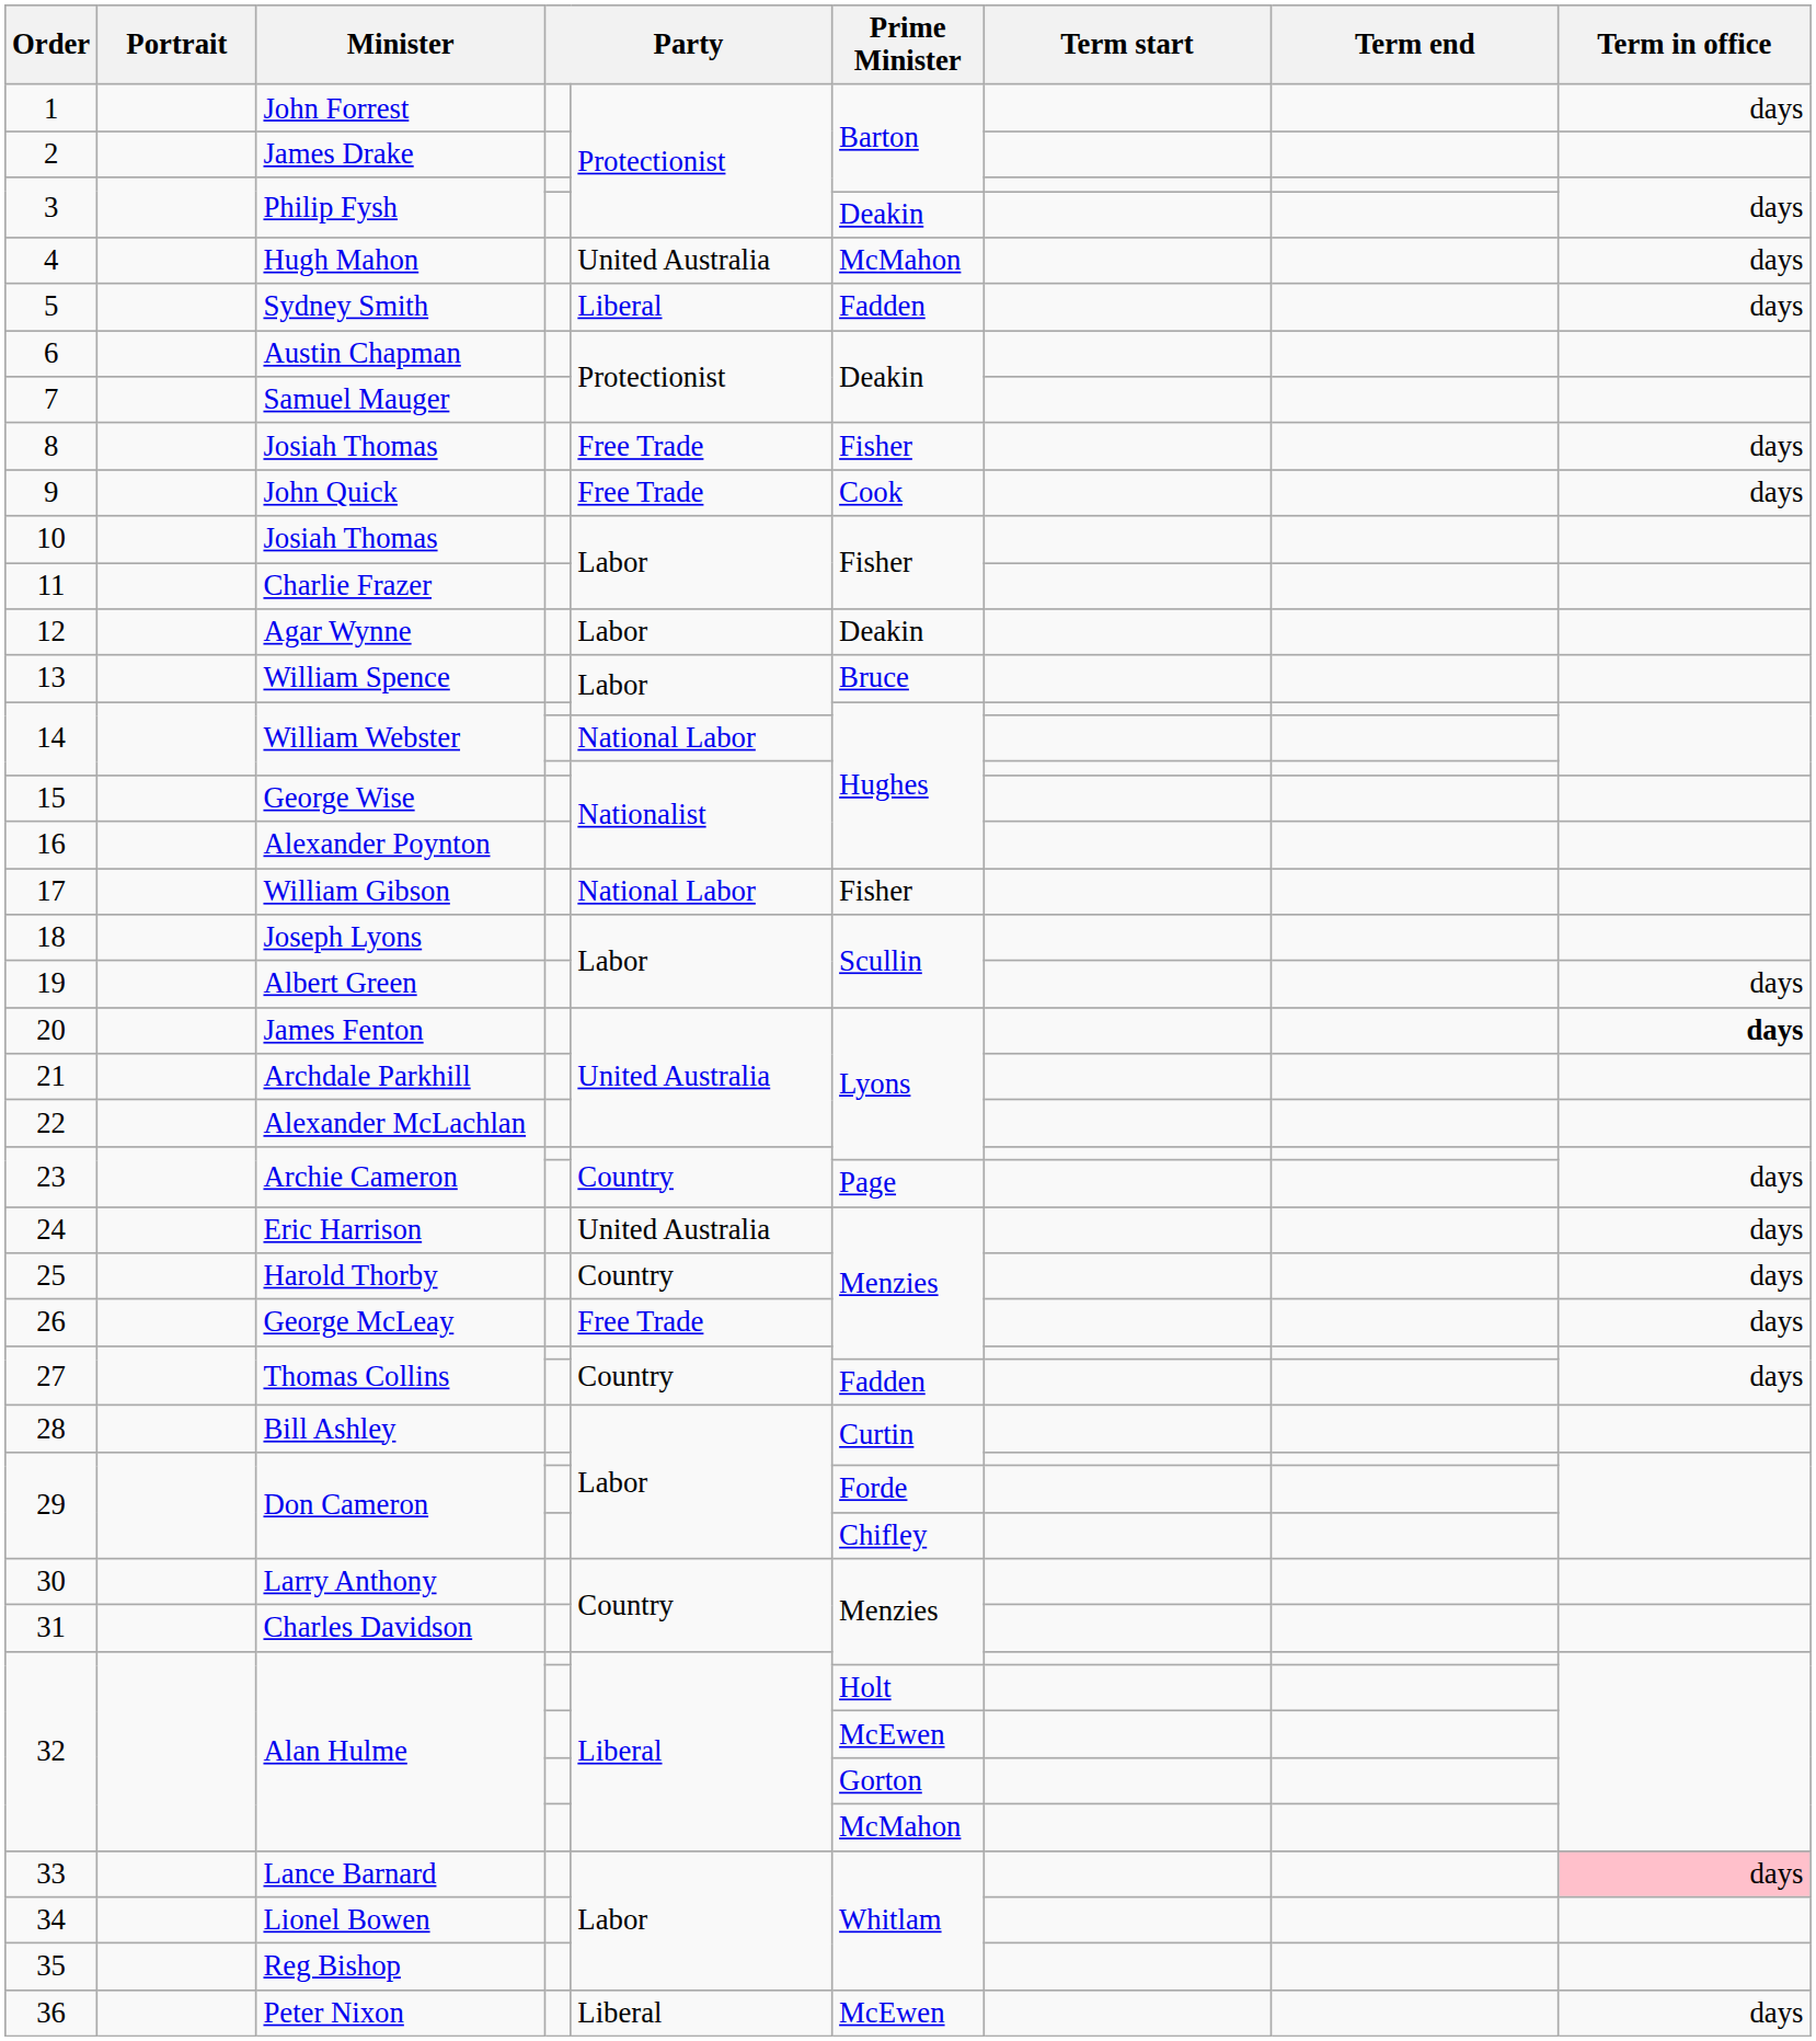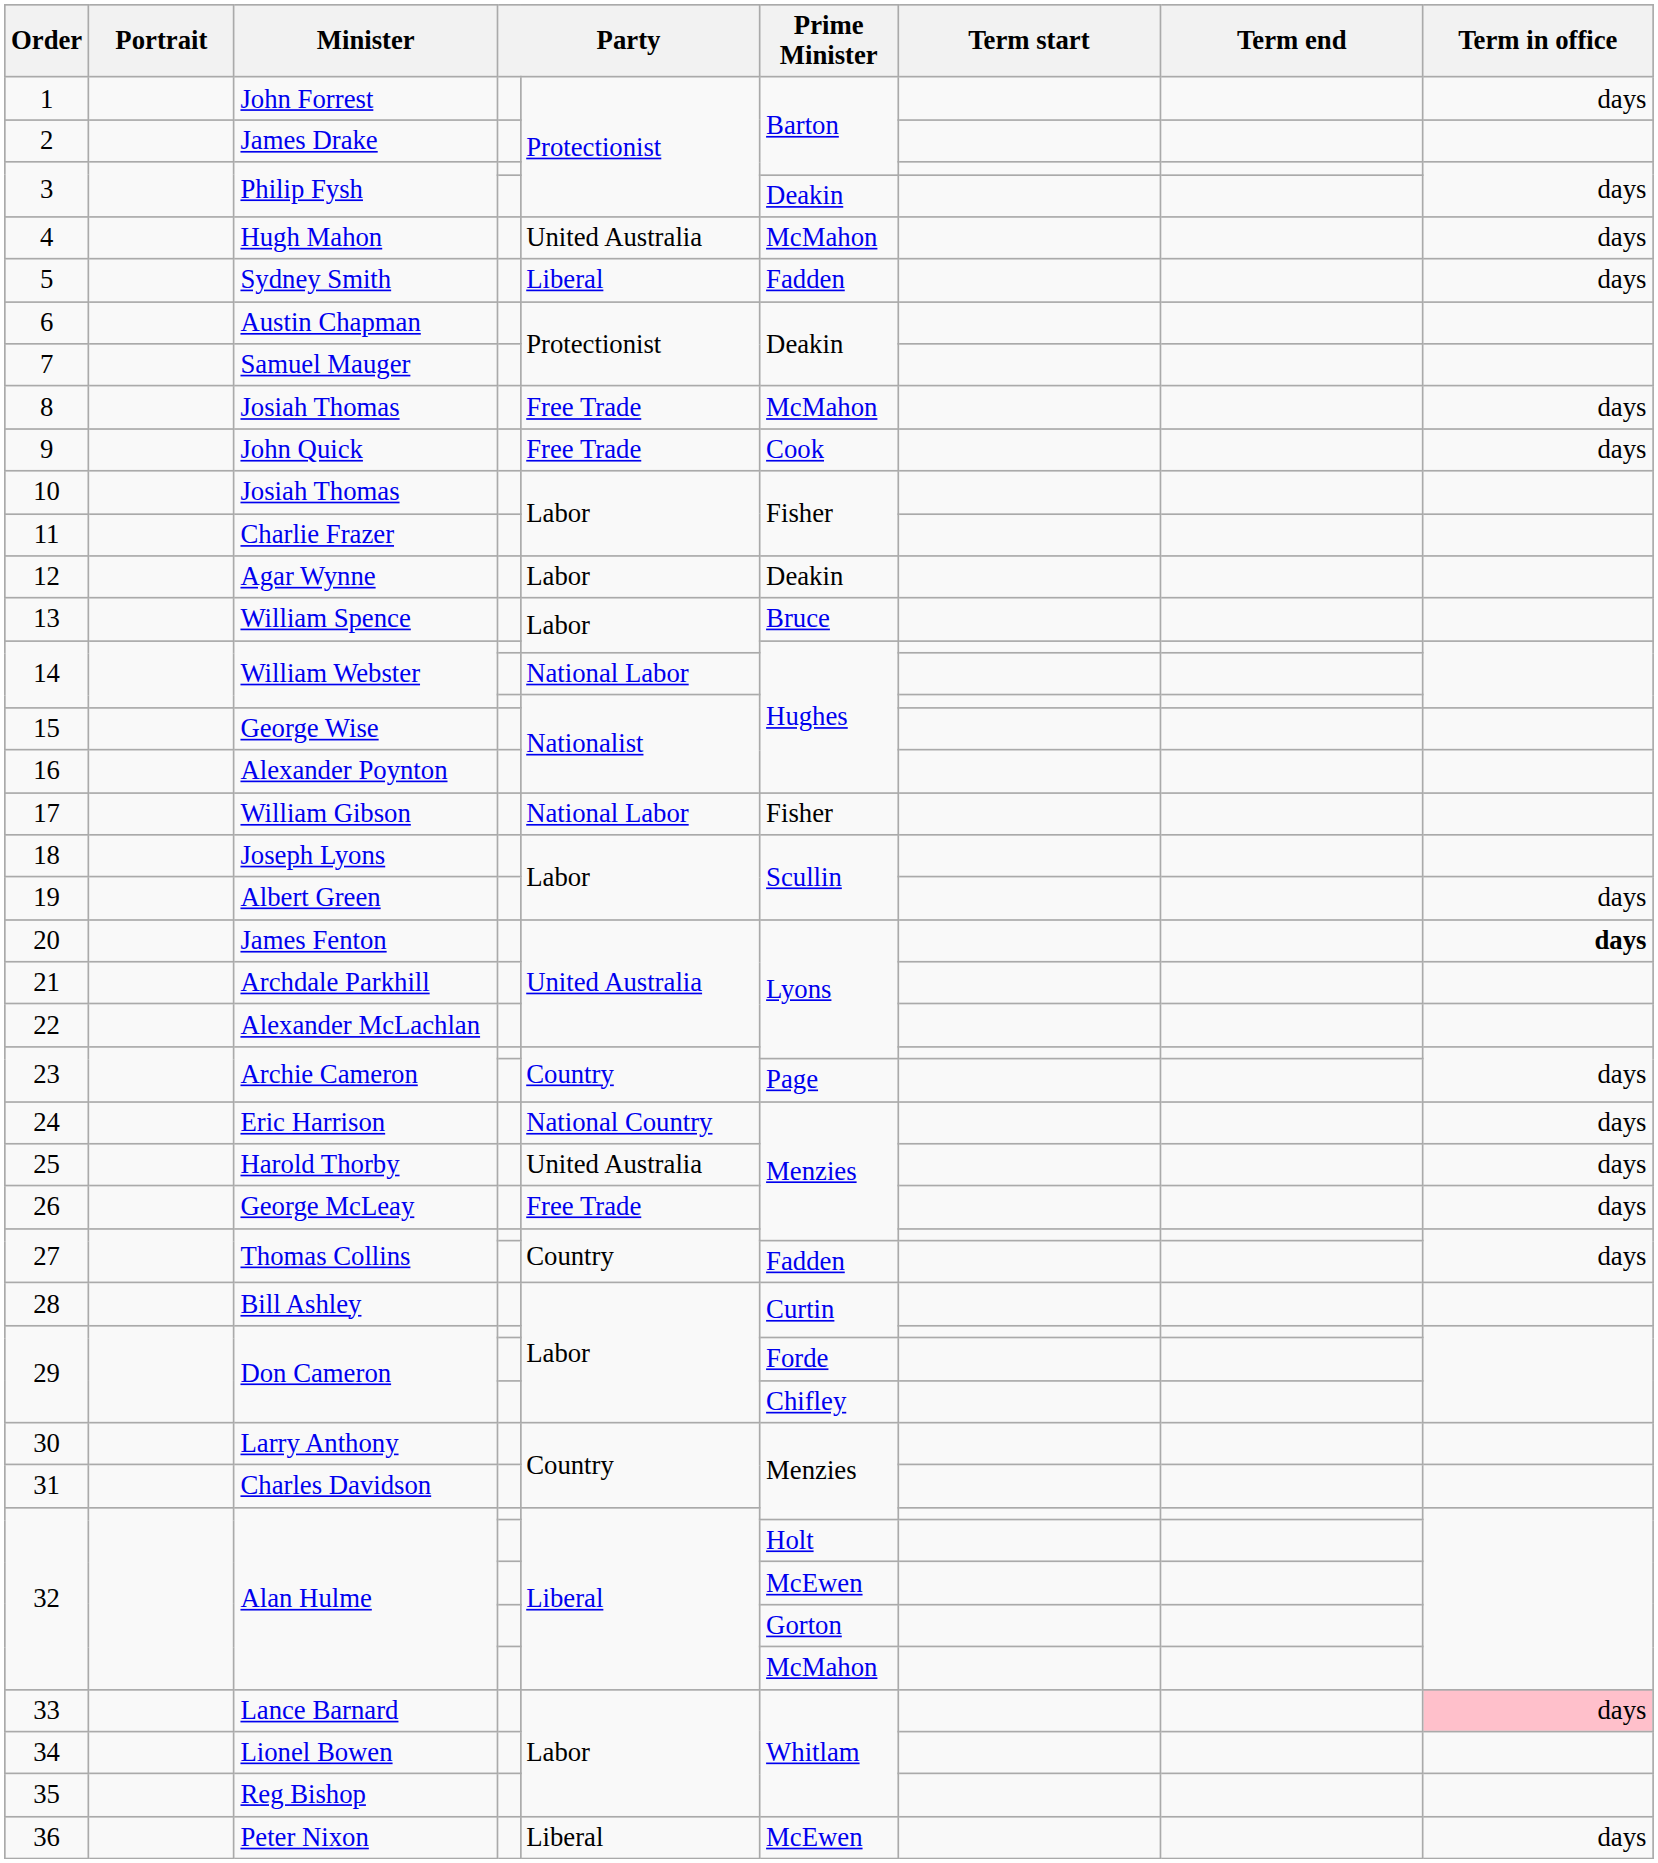 <table class="wikitable">
 <tr>
 <th width=5>Order</th>
 <th width=80>Portrait</th>
 <th width=150>Minister</th>
 <th width=150 colspan="2">Party</th>
 <th width=75>Prime Minister</th>
 <th width=150>Term start</th>
 <th width=150>Term end</th>
 <th width=130>Term in office</th>
 </tr>
 <tr>
 <td align=center>1</td>
 <td></td>
 <td><a href='#'>John Forrest</a></td>
 <td> </td>
 <td rowspan="4"><a href='#'>Protectionist</a></td>
 <td rowspan=3><a href='#'>Barton</a></td>
 <td align=center></td>
 <td align=center></td>
 <td align=right> days</td>
 </tr>
 <tr>
 <td align=center>2</td>
 <td></td>
 <td><a href='#'>James Drake</a></td>
 <td></td>
 <td align=center></td>
 <td align=center></td>
 <td align=right></td>
 </tr>
 <tr>
 <td rowspan=2 align=center>3</td>
 <td rowspan=2></td>
 <td rowspan=2><a href='#'>Philip Fysh</a></td>
 <td></td>
 <td align=center></td>
 <td align=center></td>
 <td rowspan=2 align=right> days</td>
 </tr>
 <tr>
 <td></td>
 <td><a href='#'>Deakin</a></td>
 <td align=center></td>
 <td align=center></td>
 </tr>
 <tr>
 <td align=center>4</td>
 <td></td>
 <td><a href='#'>Hugh Mahon</a></td>
 <td></td>
 <td>United Australia</td>
 <td><a href='#'>McMahon</a></td>
 <td align=center></td>
 <td align=center></td>
 <td align=right> days</td>
 </tr>
 <tr>
 <td align=center>5</td>
 <td></td>
 <td><a href='#'>Sydney Smith</a></td>
 <td></td>
 <td><a href='#'>Liberal</a></td>
 <td><a href='#'>Fadden</a></td>
 <td align=center></td>
 <td align=center></td>
 <td align=right> days</td>
 </tr>
 <tr>
 <td align=center>6</td>
 <td></td>
 <td><a href='#'>Austin Chapman</a></td>
 <td></td>
 <td rowspan=2>Protectionist</td>
 <td rowspan=2>Deakin</td>
 <td align=center></td>
 <td align=center></td>
 <td align=right></td>
 </tr>
 <tr>
 <td align=center>7</td>
 <td></td>
 <td><a href='#'>Samuel Mauger</a></td>
 <td></td>
 <td align=center></td>
 <td align=center></td>
 <td align=right></td>
 </tr>
 <tr>
 <td align=center>8</td>
 <td></td>
 <td><a href='#'>Josiah Thomas</a></td>
 <td></td>
 <td><a href='#'>Free Trade</a></td>
-<td><a href='#'>Fisher</a></td>
+<td><a href='#'>McMahon</a></td>
 <td align=center></td>
 <td align=center></td>
 <td align=right> days</td>
 </tr>
 <tr>
 <td align=center>9</td>
 <td></td>
 <td><a href='#'>John Quick</a></td>
 <td></td>
 <td><a href='#'>Free Trade</a></td>
 <td><a href='#'>Cook</a></td>
 <td align=center></td>
 <td align=center></td>
 <td align=right> days</td>
 </tr>
 <tr>
 <td align=center>10</td>
 <td></td>
 <td><a href='#'>Josiah Thomas</a></td>
 <td></td>
 <td rowspan=2>Labor</td>
 <td rowspan=2>Fisher</td>
 <td align=center></td>
 <td align=center></td>
 <td align=right></td>
 </tr>
 <tr>
 <td align=center>11</td>
 <td></td>
 <td><a href='#'>Charlie Frazer</a></td>
 <td></td>
 <td align=center></td>
 <td align=center></td>
 <td align=right></td>
 </tr>
 <tr>
 <td align=center>12</td>
 <td></td>
 <td><a href='#'>Agar Wynne</a></td>
 <td></td>
 <td>Labor</td>
 <td>Deakin</td>
 <td align=center></td>
 <td align=center></td>
 <td align=right></td>
 </tr>
 <tr>
 <td align=center>13</td>
 <td></td>
 <td><a href='#'>William Spence</a></td>
 <td></td>
 <td rowspan=2>Labor</td>
 <td rowspan=1><a href='#'>Bruce</a></td>
 <td align=center></td>
 <td align=center></td>
 <td align=right></td>
 </tr>
 <tr>
 <td rowspan=3 align=center>14</td>
 <td rowspan=3></td>
 <td rowspan=3><a href='#'>William Webster</a></td>
 <td></td>
 <td rowspan=5><a href='#'>Hughes</a></td>
 <td align=center></td>
 <td align=center></td>
 <td rowspan=3 align=right></td>
 </tr>
 <tr>
 <td></td>
 <td><a href='#'>National Labor</a></td>
 <td align=center></td>
 <td align=center></td>
 </tr>
 <tr>
 <td></td>
 <td rowspan=3><a href='#'>Nationalist</a></td>
 <td align=center></td>
 <td align=center></td>
 </tr>
 <tr>
 <td align=center>15</td>
 <td></td>
 <td><a href='#'>George Wise</a></td>
 <td></td>
 <td align=center></td>
 <td align=center></td>
 <td align=right></td>
 </tr>
 <tr>
 <td align=center>16</td>
 <td></td>
 <td><a href='#'>Alexander Poynton</a></td>
 <td></td>
 <td align=center></td>
 <td align=center></td>
 <td align=right></td>
 </tr>
 <tr>
 <td align=center>17</td>
 <td></td>
 <td><a href='#'>William Gibson</a></td>
 <td></td>
 <td><a href='#'>National Labor</a></td>
 <td>Fisher</td>
 <td align=center></td>
 <td align=center></td>
 <td align=right></td>
 </tr>
 <tr>
 <td align=center>18</td>
 <td></td>
 <td><a href='#'>Joseph Lyons</a></td>
 <td></td>
 <td rowspan=2>Labor</td>
 <td rowspan=2><a href='#'>Scullin</a></td>
 <td align=center></td>
 <td align=center></td>
 <td align=right></td>
 </tr>
 <tr>
 <td align=center>19</td>
 <td></td>
 <td><a href='#'>Albert Green</a></td>
 <td></td>
 <td align=center></td>
 <td align=center></td>
 <td align=right> days</td>
 </tr>
 <tr>
 <td align=center>20</td>
 <td></td>
 <td><a href='#'>James Fenton</a></td>
 <td></td>
 <td rowspan=3><a href='#'>United Australia</a></td>
 <td rowspan=4><a href='#'>Lyons</a></td>
 <td align=center></td>
 <td align=center></td>
 <td align=right><strong> days</strong></td>
 </tr>
 <tr>
 <td align=center>21</td>
 <td></td>
 <td><a href='#'>Archdale Parkhill</a></td>
 <td></td>
 <td align=center></td>
 <td align=center></td>
 <td align=right></td>
 </tr>
 <tr>
 <td align=center>22</td>
 <td></td>
 <td><a href='#'>Alexander McLachlan</a></td>
 <td></td>
 <td align=center></td>
 <td align=center></td>
 <td align=right></td>
 </tr>
 <tr>
 <td rowspan=2 align=center>23</td>
 <td rowspan=2></td>
 <td rowspan=2><a href='#'>Archie Cameron</a></td>
 <td></td>
 <td rowspan=2><a href='#'>Country</a></td>
 <td align=center></td>
 <td align=center></td>
 <td rowspan=2 align=right> days</td>
 </tr>
 <tr>
 <td></td>
 <td><a href='#'>Page</a></td>
 <td align=center></td>
 <td align=center></td>
 </tr>
 <tr>
 <td align=center>24</td>
 <td></td>
 <td><a href='#'>Eric Harrison</a></td>
 <td></td>
-<td>United Australia</td>
+<td><a href='#'>National Country</a></td>
 <td rowspan=4><a href='#'>Menzies</a></td>
 <td align=center></td>
 <td align=center></td>
 <td align=right> days</td>
 </tr>
 <tr>
 <td align=center>25</td>
 <td></td>
 <td><a href='#'>Harold Thorby</a></td>
 <td></td>
-<td>Country</td>
+<td>United Australia</td>
 <td align=center></td>
 <td align=center></td>
 <td align=right> days</td>
 </tr>
 <tr>
 <td align=center>26</td>
 <td></td>
 <td><a href='#'>George McLeay</a></td>
 <td></td>
 <td><a href='#'>Free Trade</a></td>
 <td align=center></td>
 <td align=center></td>
 <td align=right> days</td>
 </tr>
 <tr>
 <td rowspan=2 align=center>27</td>
 <td rowspan=2></td>
 <td rowspan=2><a href='#'>Thomas Collins</a></td>
 <td></td>
 <td rowspan=2>Country</td>
 <td align=center></td>
 <td align=center></td>
 <td rowspan=2 align=right> days</td>
 </tr>
 <tr>
 <td></td>
 <td><a href='#'>Fadden</a></td>
 <td align=center></td>
 <td align=center></td>
 </tr>
 <tr>
 <td align=center>28</td>
 <td></td>
 <td><a href='#'>Bill Ashley</a></td>
 <td></td>
 <td rowspan=4>Labor</td>
 <td rowspan=2><a href='#'>Curtin</a></td>
 <td align=center></td>
 <td align=center></td>
 <td align=right></td>
 </tr>
 <tr>
 <td rowspan=3 align=center>29</td>
 <td rowspan=3></td>
 <td rowspan=3><a href='#'>Don Cameron</a></td>
 <td></td>
 <td align=center></td>
 <td align=center></td>
 <td rowspan=3 align=right></td>
 </tr>
 <tr>
 <td></td>
 <td><a href='#'>Forde</a></td>
 <td align=center></td>
 <td align=center></td>
 </tr>
 <tr>
 <td></td>
 <td><a href='#'>Chifley</a></td>
 <td align=center></td>
 <td align=center></td>
 </tr>
 <tr>
 <td align=center>30</td>
 <td></td>
 <td><a href='#'>Larry Anthony</a></td>
 <td></td>
 <td rowspan=2>Country</td>
 <td rowspan=3>Menzies</td>
 <td align=center></td>
 <td align=center></td>
 <td align=right></td>
 </tr>
 <tr>
 <td align=center>31</td>
 <td></td>
 <td><a href='#'>Charles Davidson</a></td>
 <td></td>
 <td align=center></td>
 <td align=center></td>
 <td align=right></td>
 </tr>
 <tr>
 <td rowspan=5 align=center>32</td>
 <td rowspan=5></td>
 <td rowspan=5><a href='#'>Alan Hulme</a></td>
 <td></td>
 <td rowspan=5><a href='#'>Liberal</a></td>
 <td align=center></td>
 <td align=center></td>
 <td rowspan=5 align=right><strong></strong></td>
 </tr>
 <tr>
 <td></td>
 <td><a href='#'>Holt</a></td>
 <td align=center></td>
 <td align=center></td>
 </tr>
 <tr>
 <td></td>
 <td><a href='#'>McEwen</a></td>
 <td align=center></td>
 <td align=center></td>
 </tr>
 <tr>
 <td></td>
 <td><a href='#'>Gorton</a></td>
 <td align=center></td>
 <td align=center></td>
 </tr>
 <tr>
 <td></td>
 <td><a href='#'>McMahon</a></td>
 <td align=center></td>
 <td align=center></td>
 </tr>
 <tr>
 <td align=center>33</td>
 <td></td>
 <td><a href='#'>Lance Barnard</a></td>
 <td></td>
 <td rowspan=3>Labor</td>
 <td rowspan=3><a href='#'>Whitlam</a></td>
 <td align=center></td>
 <td align=center></td>
 <td align=right style="background: pink;"> days</td>
 </tr>
 <tr>
 <td align=center>34</td>
 <td></td>
 <td><a href='#'>Lionel Bowen</a></td>
 <td></td>
 <td align=center></td>
 <td align=center></td>
 <td align=right></td>
 </tr>
 <tr>
 <td align=center>35</td>
 <td></td>
 <td><a href='#'>Reg Bishop</a></td>
 <td></td>
 <td align=center></td>
 <td align=center></td>
 <td align=right></td>
 </tr>
 <tr>
 <td align=center>36</td>
 <td></td>
 <td><a href='#'>Peter Nixon</a></td>
 <td></td>
 <td>Liberal</td>
 <td><a href='#'>McEwen</a></td>
 <td align=center></td>
 <td align=center></td>
 <td align=right> days</td>
 </tr>
 </table>
